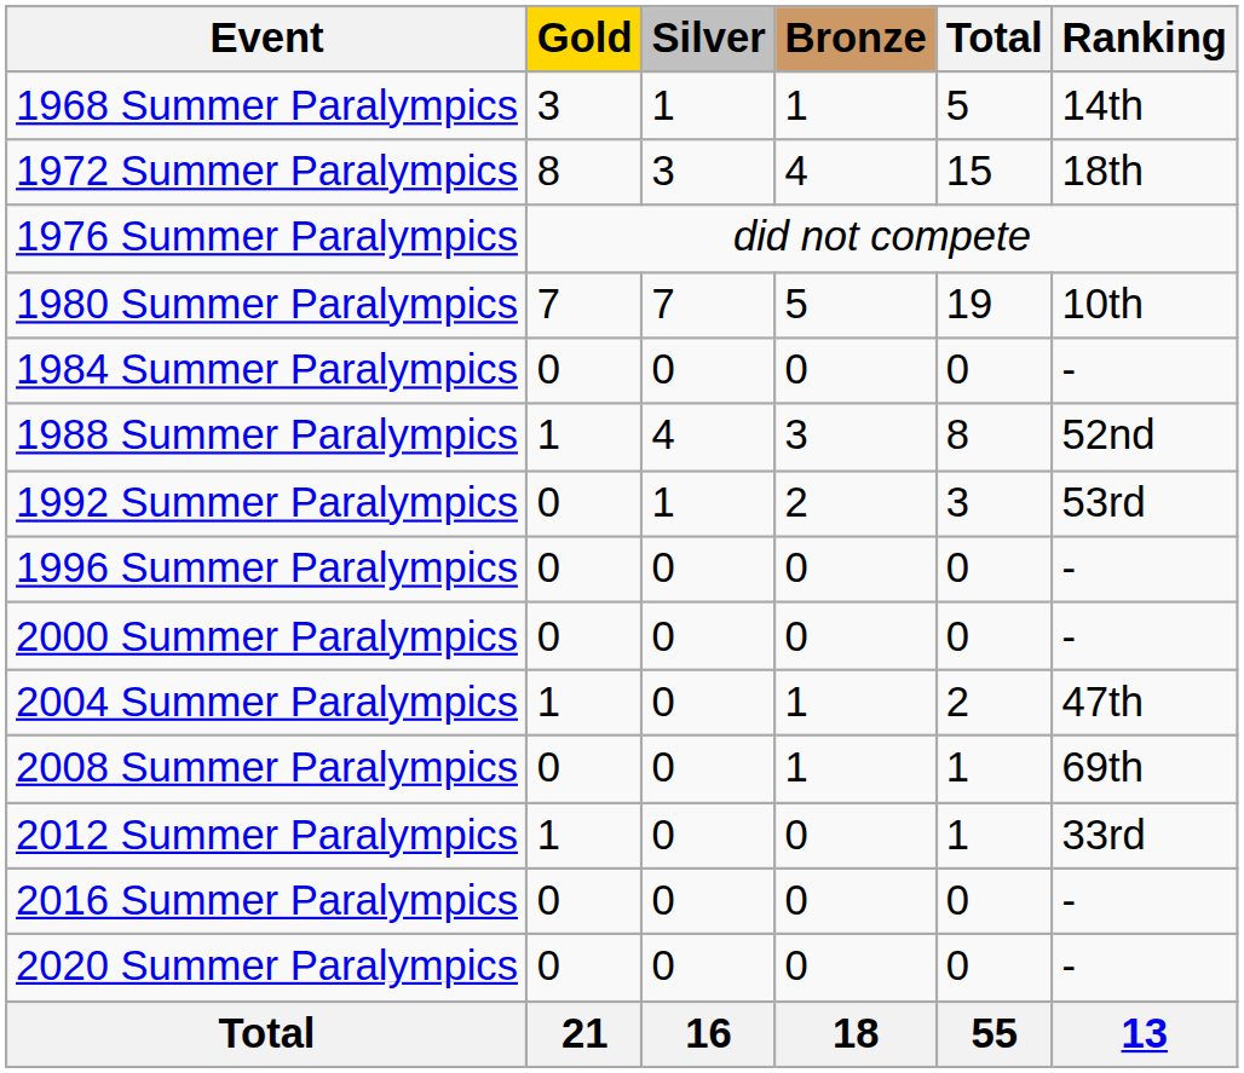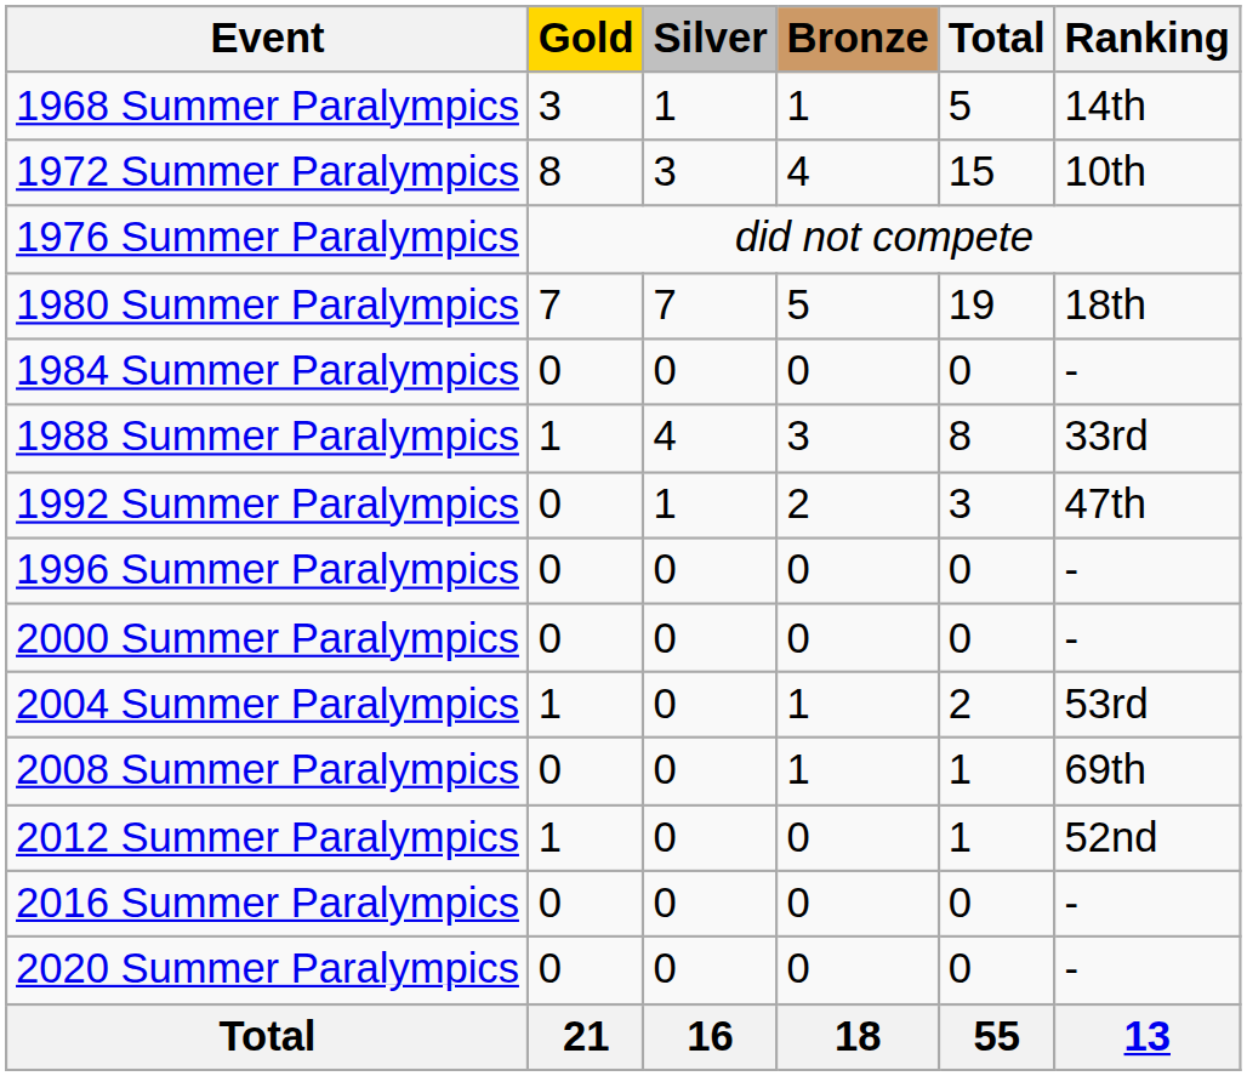 <table class="wikitable">
 <tr>
 <th>Event</th>
 <td style="background:gold; font-weight:bold;">Gold</td>
 <td style="background:silver; font-weight:bold;">Silver</td>
 <td style="background:#cc9966; font-weight:bold;">Bronze</td>
 <th>Total</th>
 <th>Ranking</th>
 </tr>
 <tr>
 <td><a href='#'>1968 Summer Paralympics</a></td>
 <td>3</td>
 <td>1</td>
 <td>1</td>
 <td>5</td>
 <td>14th</td>
 </tr>
 <tr>
 <td><a href='#'>1972 Summer Paralympics</a></td>
 <td>8</td>
 <td>3</td>
 <td>4</td>
 <td>15</td>
-<td>18th</td>
+<td>10th</td>
 </tr>
 <tr>
 <td><a href='#'>1976 Summer Paralympics</a></td>
 <td align=center colspan="5"><em>did not compete</em></td>
 </tr>
 <tr>
 <td><a href='#'>1980 Summer Paralympics</a></td>
 <td>7</td>
 <td>7</td>
 <td>5</td>
 <td>19</td>
-<td>10th</td>
+<td>18th</td>
 </tr>
 <tr>
 <td><a href='#'>1984 Summer Paralympics</a></td>
 <td>0</td>
 <td>0</td>
 <td>0</td>
 <td>0</td>
 <td>-</td>
 </tr>
 <tr>
 <td><a href='#'>1988 Summer Paralympics</a></td>
 <td>1</td>
 <td>4</td>
 <td>3</td>
 <td>8</td>
-<td>52nd</td>
+<td>33rd</td>
 </tr>
 <tr>
 <td><a href='#'>1992 Summer Paralympics</a></td>
 <td>0</td>
 <td>1</td>
 <td>2</td>
 <td>3</td>
-<td>53rd</td>
+<td>47th</td>
 </tr>
 <tr>
 <td><a href='#'>1996 Summer Paralympics</a></td>
 <td>0</td>
 <td>0</td>
 <td>0</td>
 <td>0</td>
 <td>-</td>
 </tr>
 <tr>
 <td><a href='#'>2000 Summer Paralympics</a></td>
 <td>0</td>
 <td>0</td>
 <td>0</td>
 <td>0</td>
 <td>-</td>
 </tr>
 <tr>
 <td><a href='#'>2004 Summer Paralympics</a></td>
 <td>1</td>
 <td>0</td>
 <td>1</td>
 <td>2</td>
-<td>47th</td>
+<td>53rd</td>
 </tr>
 <tr>
 <td><a href='#'>2008 Summer Paralympics</a></td>
 <td>0</td>
 <td>0</td>
 <td>1</td>
 <td>1</td>
 <td>69th</td>
 </tr>
 <tr>
 <td><a href='#'>2012 Summer Paralympics</a></td>
 <td>1</td>
 <td>0</td>
 <td>0</td>
 <td>1</td>
-<td>33rd</td>
+<td>52nd</td>
 </tr>
 <tr>
 <td><a href='#'>2016 Summer Paralympics</a></td>
 <td>0</td>
 <td>0</td>
 <td>0</td>
 <td>0</td>
 <td>-</td>
 </tr>
 <tr>
 <td><a href='#'>2020 Summer Paralympics</a></td>
 <td>0</td>
 <td>0</td>
 <td>0</td>
 <td>0</td>
 <td>-</td>
 </tr>
 <tr>
 <th>Total</th>
 <th>21</th>
 <th>16</th>
 <th>18</th>
 <th>55</th>
 <th><a href='#'>13</a></th>
 </tr>
 </table>
